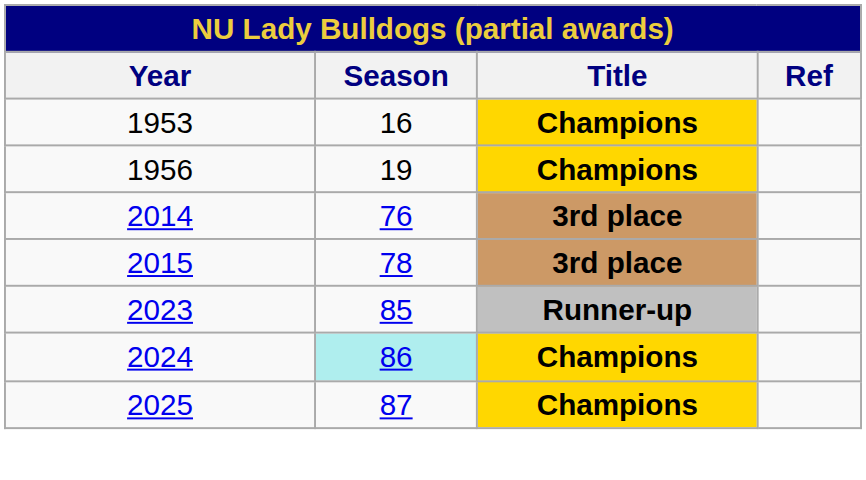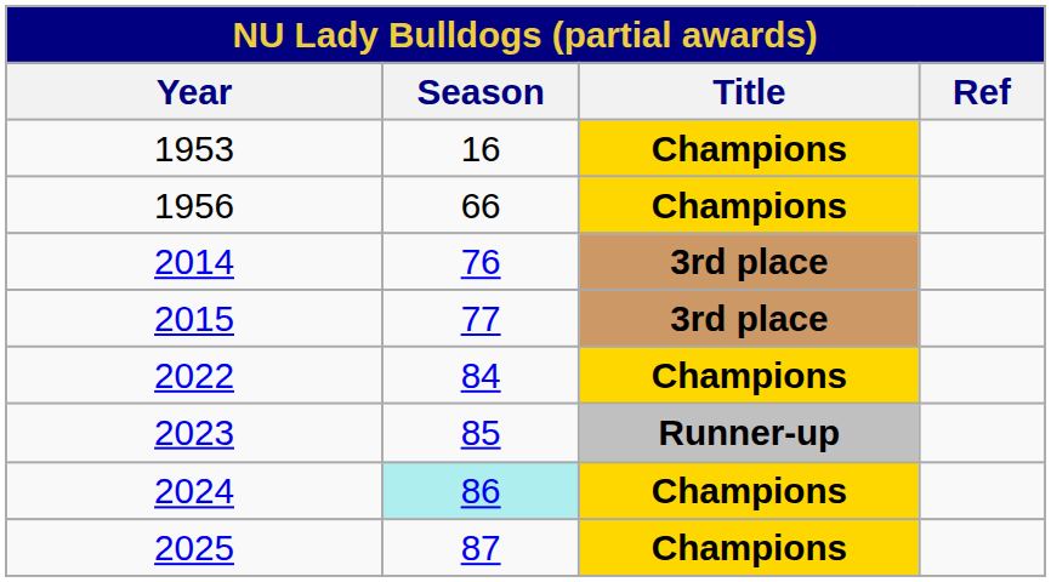 <table class="wikitable sortable" style="font-size:95%; text-align:left;">
 <tr>
 <th colspan="4" style= "background: #000080; color: #eccd3e; text-align: center"><strong>NU Lady Bulldogs (partial awards)</strong></th>
 </tr>
 <tr style="background: white; color: #000080">
 <th style= "align=center; width:10em;">Year</th>
 <th style= "align=center;width:5em;">Season</th>
 <th style= "align=center; width:9em;">Title</th>
 <th style= "align=center; width:3em;">Ref</th>
 </tr>
 <tr align=center>
 <td>1953</td>
 <td>16</td>
 <td style="background:gold;"><strong>Champions</strong></td>
 <td></td>
 </tr>
 <tr align=center>
 <td>1956</td>
-<td>19</td>
+<td>66</td>
 <td style="background:gold;"><strong>Champions</strong></td>
 <td></td>
 </tr>
 <tr align=center>
 <td><a href='#'>2014</a></td>
 <td><a href='#'>76</a></td>
 <td style="background:#c96;"><strong>3rd place</strong></td>
 <td></td>
 </tr>
 <tr align=center>
 <td><a href='#'>2015</a></td>
-<td><a href='#'>78</a></td>
+<td><a href='#'>77</a></td>
 <td style="background:#c96;"><strong>3rd place</strong></td>
+<td></td>
+</tr>
+<tr align=center>
+<td><a href='#'>2022</a></td>
+<td><a href='#'>84</a></td>
+<td style="background:gold;"><strong>Champions</strong></td>
 <td></td>
 </tr>
 <tr align=center>
 <td><a href='#'>2023</a></td>
 <td><a href='#'>85</a></td>
 <td style="background:silver;"><strong>Runner-up</strong></td>
 <td></td>
 </tr>
 <tr align=center>
 <td><a href='#'>2024</a></td>
 <td style="background: paleturquoise;"><a href='#'>86</a></td>
 <td style="background:gold;"><strong>Champions</strong></td>
 <td></td>
 </tr>
 <tr align=center>
 <td><a href='#'>2025</a></td>
 <td><a href='#'>87</a></td>
 <td style="background:gold;"><strong>Champions</strong></td>
 <td></td>
 </tr>
 </table>
